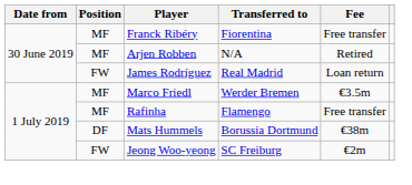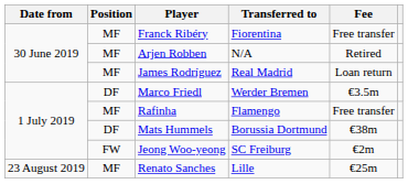 <table class="wikitable" style="text-align:center;">
 <tr>
 <th>Date from</th>
 <th>Position</th>
 <th>Player</th>
 <th>Transferred to</th>
 <th>Fee</th>
 <th></th>
 </tr>
 <tr>
 <td rowspan="3">30 June 2019</td>
 <td>MF</td>
 <td style="text-align:left"> <a href='#'>Franck Ribéry</a></td>
 <td style="text-align:left"> <a href='#'>Fiorentina</a></td>
 <td>Free transfer</td>
 <td></td>
 </tr>
 <tr>
 <td>MF</td>
 <td style="text-align:left"> <a href='#'>Arjen Robben</a></td>
 <td style="text-align:left">N/A</td>
 <td>Retired</td>
 <td></td>
 </tr>
 <tr>
-<td>FW</td>
+<td>MF</td>
 <td style="text-align:left"> <a href='#'>James Rodríguez</a></td>
 <td style="text-align:left"> <a href='#'>Real Madrid</a></td>
 <td>Loan return</td>
 <td></td>
 </tr>
 <tr>
 <td rowspan="4">1 July 2019</td>
-<td>MF</td>
+<td>DF</td>
 <td style="text-align:left"> <a href='#'>Marco Friedl</a></td>
 <td style="text-align:left"> <a href='#'>Werder Bremen</a></td>
 <td>€3.5m</td>
 <td></td>
 </tr>
 <tr>
 <td>MF</td>
 <td style="text-align:left"> <a href='#'>Rafinha</a></td>
 <td style="text-align:left"> <a href='#'>Flamengo</a></td>
 <td>Free transfer</td>
 <td></td>
 </tr>
 <tr>
 <td>DF</td>
 <td style="text-align:left"> <a href='#'>Mats Hummels</a></td>
 <td style="text-align:left"> <a href='#'>Borussia Dortmund</a></td>
 <td>€38m</td>
 <td></td>
 </tr>
 <tr>
 <td>FW</td>
 <td style="text-align:left"> <a href='#'>Jeong Woo-yeong</a></td>
 <td style="text-align:left"> <a href='#'>SC Freiburg</a></td>
 <td>€2m</td>
 <td></td>
 </tr>
+<tr>
+<td>23 August 2019</td>
+<td>MF</td>
+<td style="text-align:left"> <a href='#'>Renato Sanches</a></td>
+<td style="text-align:left"> <a href='#'>Lille</a></td>
+<td>€25m</td>
+<td></td>
+</tr>
 </table>
